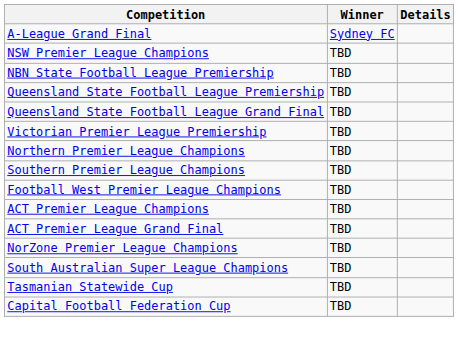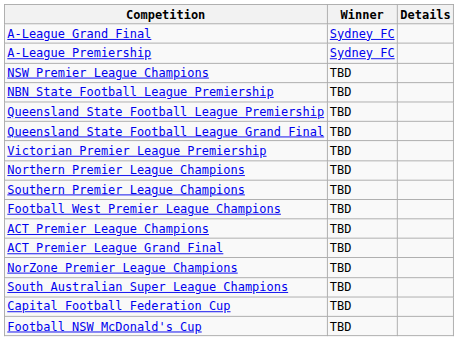 <table class="wikitable">
 <tr>
 <th>Competition</th>
 <th>Winner</th>
 <th>Details</th>
 </tr>
 <tr>
 <td><a href='#'>A-League Grand Final</a></td>
+<td><a href='#'>Sydney FC</a></td>
+<td></td>
+</tr>
+<tr>
+<td><a href='#'>A-League Premiership</a></td>
 <td><a href='#'>Sydney FC</a></td>
 <td></td>
 </tr>
 <tr>
 <td><a href='#'>NSW Premier League Champions</a></td>
 <td>TBD</td>
 <td></td>
 </tr>
 <tr>
 <td><a href='#'>NBN State Football League Premiership</a></td>
 <td>TBD</td>
 <td></td>
 </tr>
 <tr>
 <td><a href='#'>Queensland State Football League Premiership</a></td>
 <td>TBD</td>
 <td></td>
 </tr>
 <tr>
 <td><a href='#'>Queensland State Football League Grand Final</a></td>
 <td>TBD</td>
 <td></td>
 </tr>
 <tr>
 <td><a href='#'>Victorian Premier League Premiership</a></td>
 <td>TBD</td>
 <td></td>
 </tr>
 <tr>
 <td><a href='#'>Northern Premier League Champions</a></td>
 <td>TBD</td>
 <td></td>
 </tr>
 <tr>
 <td><a href='#'>Southern Premier League Champions</a></td>
 <td>TBD</td>
 <td></td>
 </tr>
 <tr>
 <td><a href='#'>Football West Premier League Champions</a></td>
 <td>TBD</td>
 <td></td>
 </tr>
 <tr>
 <td><a href='#'>ACT Premier League Champions</a></td>
 <td>TBD</td>
 <td></td>
 </tr>
 <tr>
 <td><a href='#'>ACT Premier League Grand Final</a></td>
 <td>TBD</td>
 <td></td>
 </tr>
 <tr>
 <td><a href='#'>NorZone Premier League Champions</a></td>
 <td>TBD</td>
 <td></td>
 </tr>
 <tr>
 <td><a href='#'>South Australian Super League Champions</a></td>
 <td>TBD</td>
 <td></td>
 </tr>
 <tr>
-<td><a href='#'>Tasmanian Statewide Cup</a></td>
+<td><a href='#'>Capital Football Federation Cup</a></td>
 <td>TBD</td>
 <td></td>
 </tr>
 <tr>
-<td><a href='#'>Capital Football Federation Cup</a></td>
+<td><a href='#'>Football NSW McDonald's Cup</a></td>
 <td>TBD</td>
 <td></td>
 </tr>
 </table>
